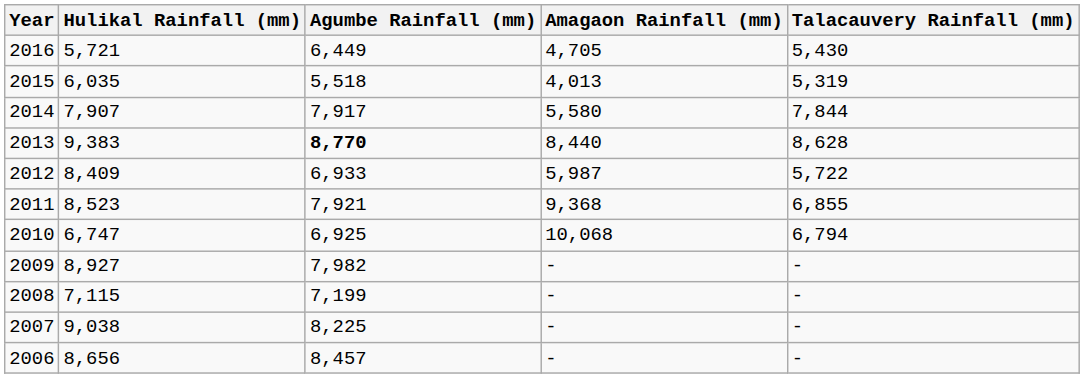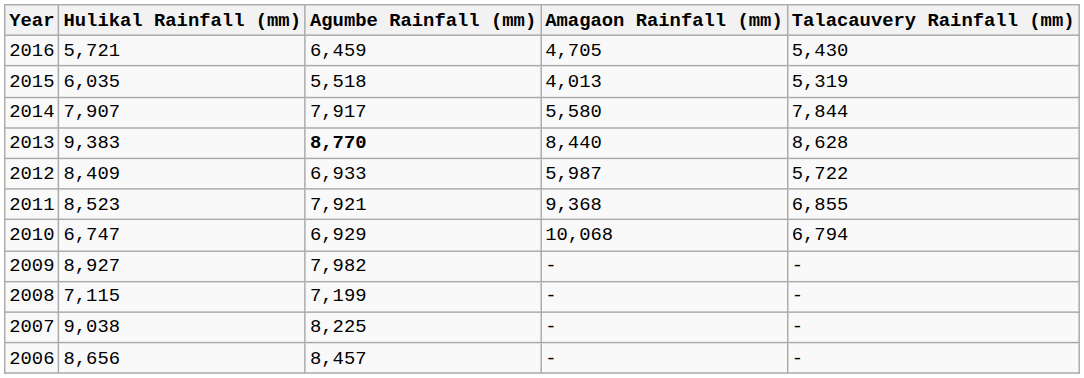 <table class="wikitable">
 <tr>
 <th>Year</th>
 <th>Hulikal Rainfall (mm)</th>
 <th>Agumbe Rainfall (mm)</th>
 <th>Amagaon Rainfall (mm)</th>
 <th>Talacauvery Rainfall (mm) </th>
 </tr>
 <tr>
 <td>2016</td>
 <td>5,721</td>
-<td>6,449</td>
+<td>6,459</td>
 <td>4,705</td>
 <td>5,430</td>
 </tr>
 <tr>
 <td>2015</td>
 <td>6,035</td>
 <td>5,518</td>
 <td>4,013</td>
 <td>5,319</td>
 </tr>
 <tr>
 <td>2014</td>
 <td>7,907</td>
 <td>7,917</td>
 <td>5,580</td>
 <td>7,844</td>
 </tr>
 <tr>
 <td>2013</td>
 <td>9,383</td>
 <td><strong>8,770</strong></td>
 <td>8,440</td>
 <td>8,628</td>
 </tr>
 <tr>
 <td>2012</td>
 <td>8,409</td>
 <td>6,933</td>
 <td>5,987</td>
 <td>5,722</td>
 </tr>
 <tr>
 <td>2011</td>
 <td>8,523</td>
 <td>7,921</td>
 <td>9,368</td>
 <td>6,855</td>
 </tr>
 <tr>
 <td>2010</td>
 <td>6,747</td>
-<td>6,925</td>
+<td>6,929</td>
 <td>10,068</td>
 <td>6,794</td>
 </tr>
 <tr>
 <td>2009</td>
 <td>8,927</td>
 <td>7,982</td>
 <td>-</td>
 <td>-</td>
 </tr>
 <tr>
 <td>2008</td>
 <td>7,115</td>
 <td>7,199</td>
 <td>-</td>
 <td>-</td>
 </tr>
 <tr>
 <td>2007</td>
 <td>9,038</td>
 <td>8,225</td>
 <td>-</td>
 <td>-</td>
 </tr>
 <tr>
 <td>2006</td>
 <td>8,656</td>
 <td>8,457</td>
 <td>-</td>
 <td>-</td>
 </tr>
 </table>
